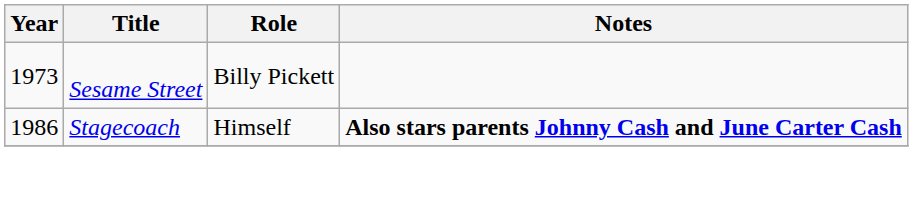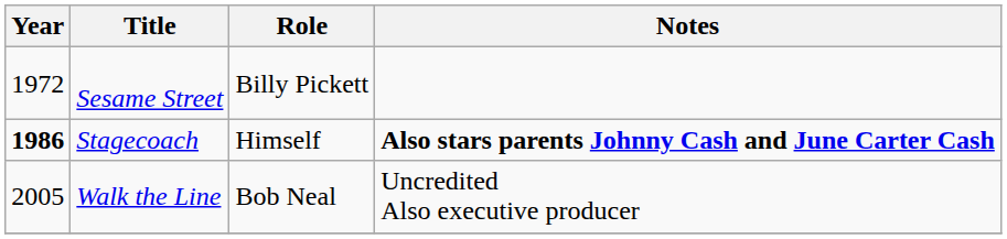 <table class="wikitable sortable">
 <tr>
 <th>Year</th>
 <th>Title</th>
 <th>Role</th>
 <th>Notes</th>
 </tr>
 <tr>
-<td>1973</td>
+<td>1972</td>
 <td><br><em><a href='#'>Sesame Street</a></em></td>
 <td>Billy Pickett</td>
 <td></td>
 </tr>
 <tr>
-<td>1986</td>
+<td><strong>1986</strong></td>
 <td><em><a href='#'>Stagecoach</a></em></td>
 <td>Himself</td>
 <td><strong>Also stars parents <a href='#'>Johnny Cash</a> and <a href='#'>June Carter Cash</a></strong></td>
 </tr>
 <tr>
+<td>2005</td>
+<td><em><a href='#'>Walk the Line</a></em></td>
+<td>Bob Neal</td>
+<td>Uncredited <br> Also executive producer</td>
+</tr>
+<tr>
 </tr>
 </table>
